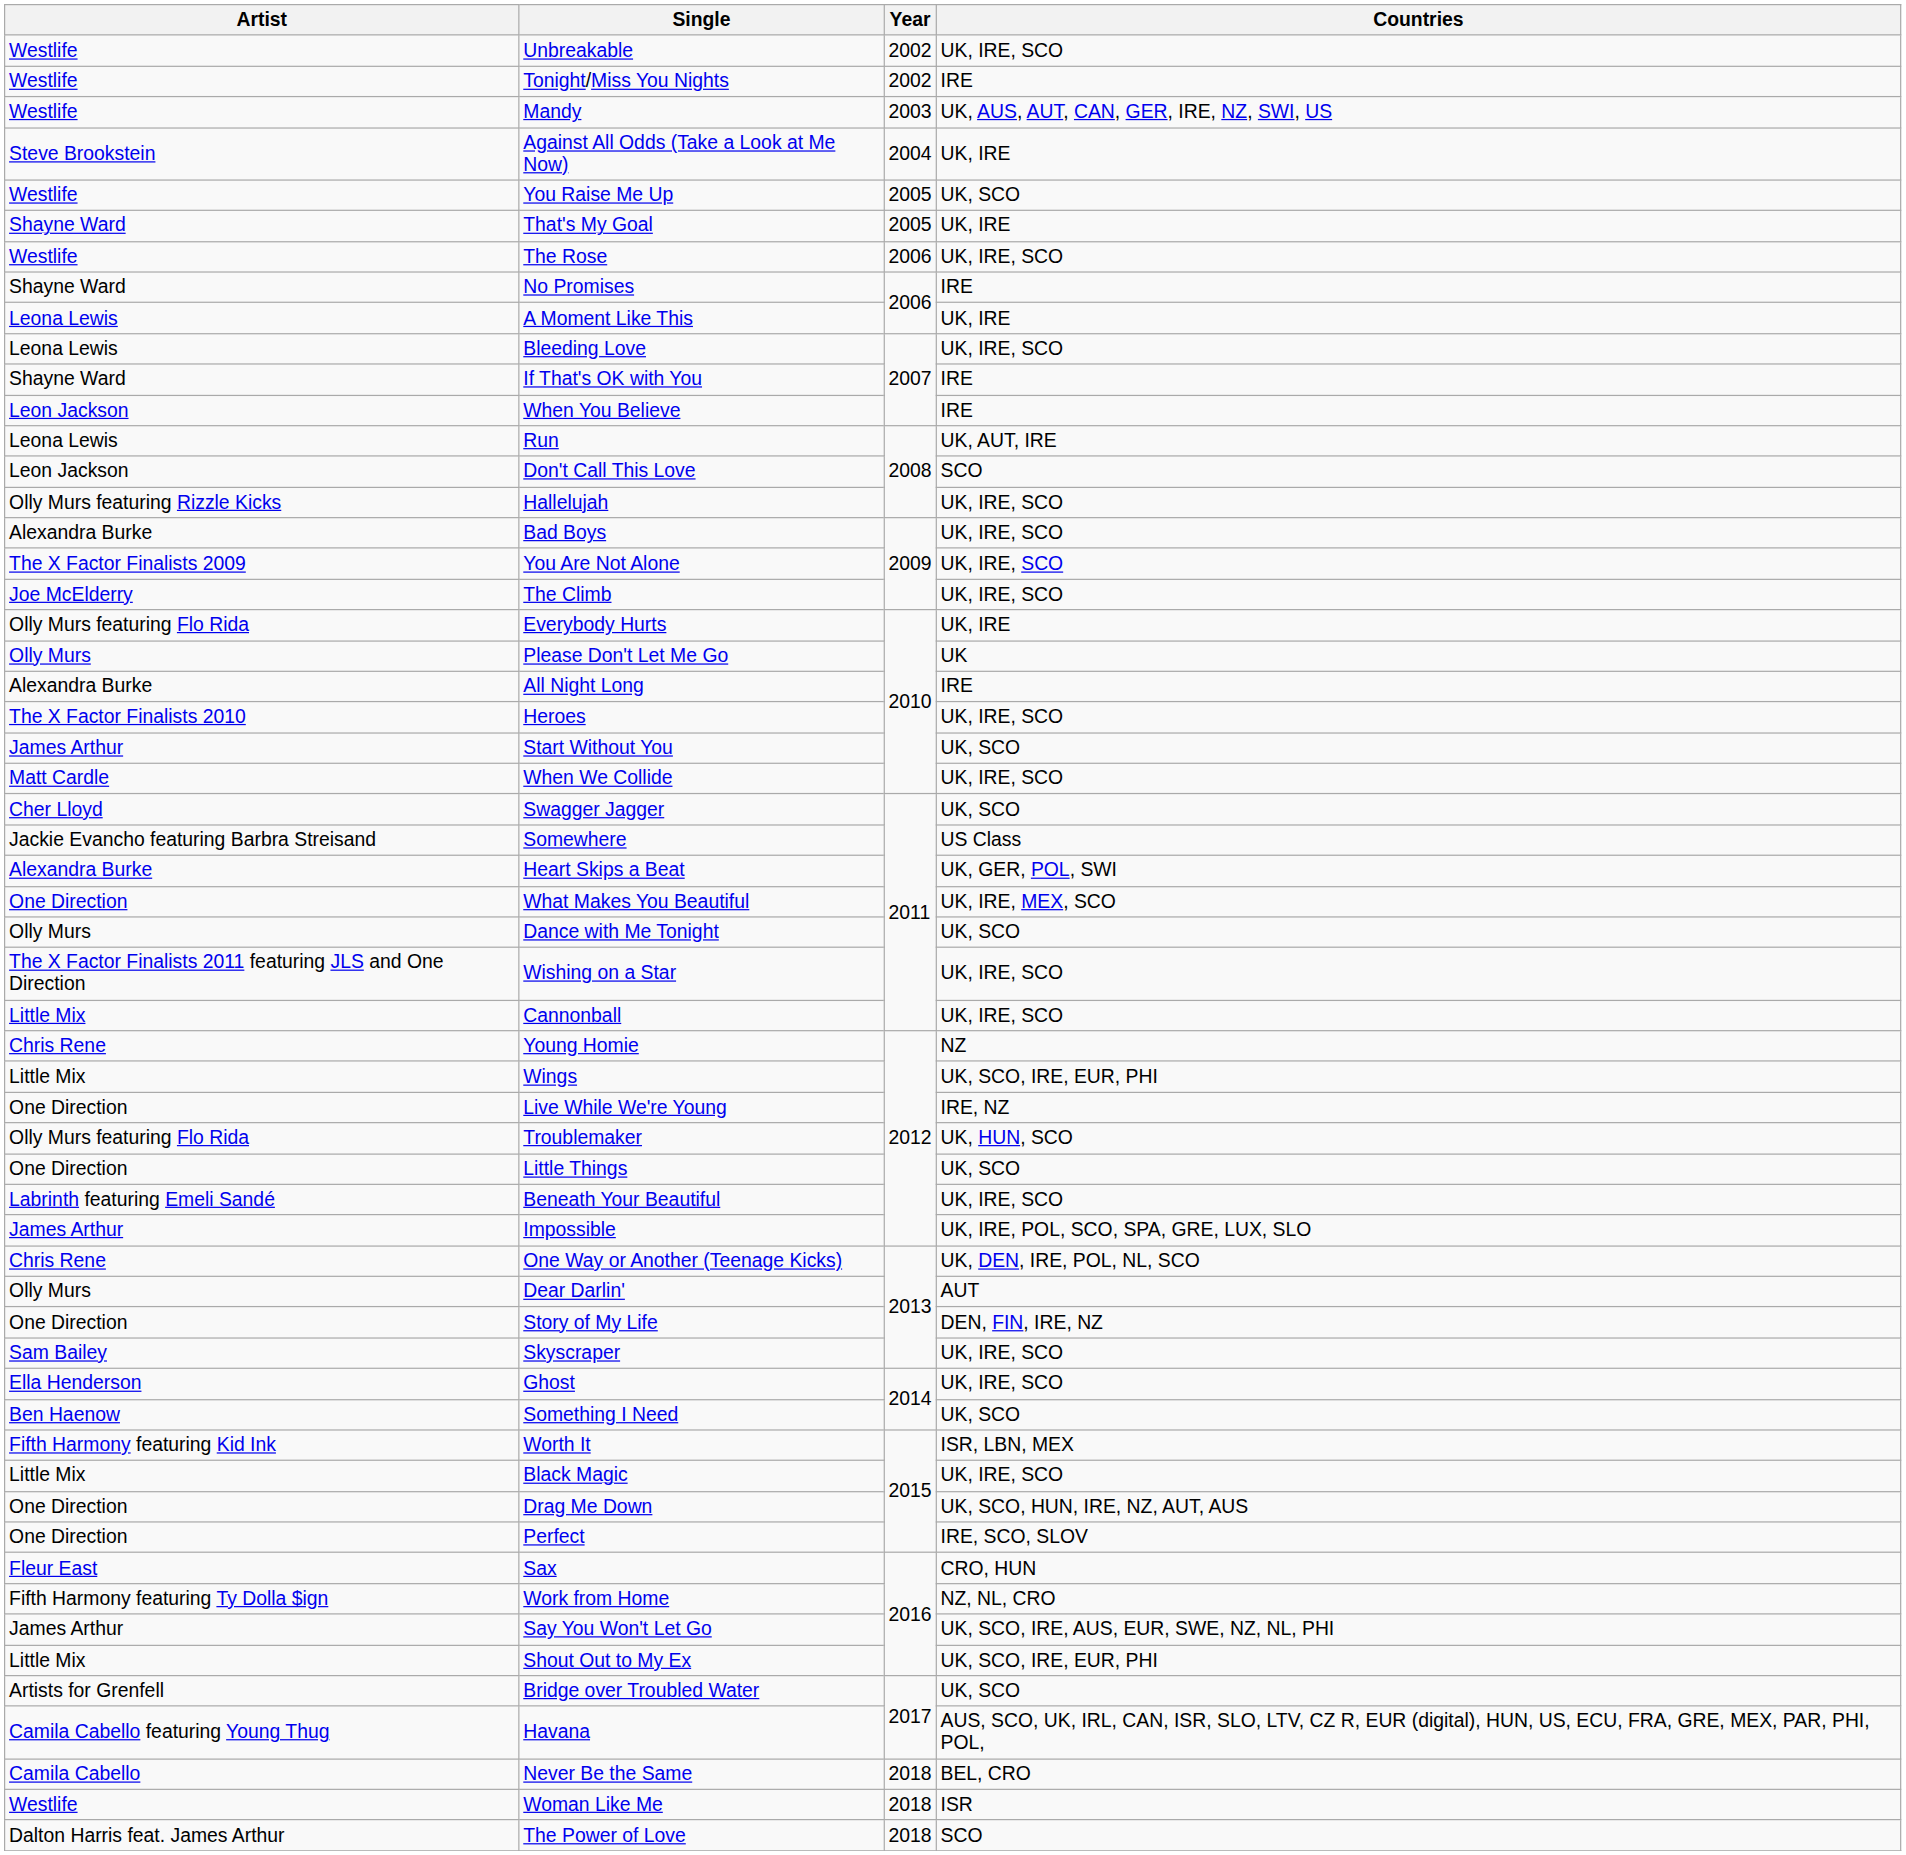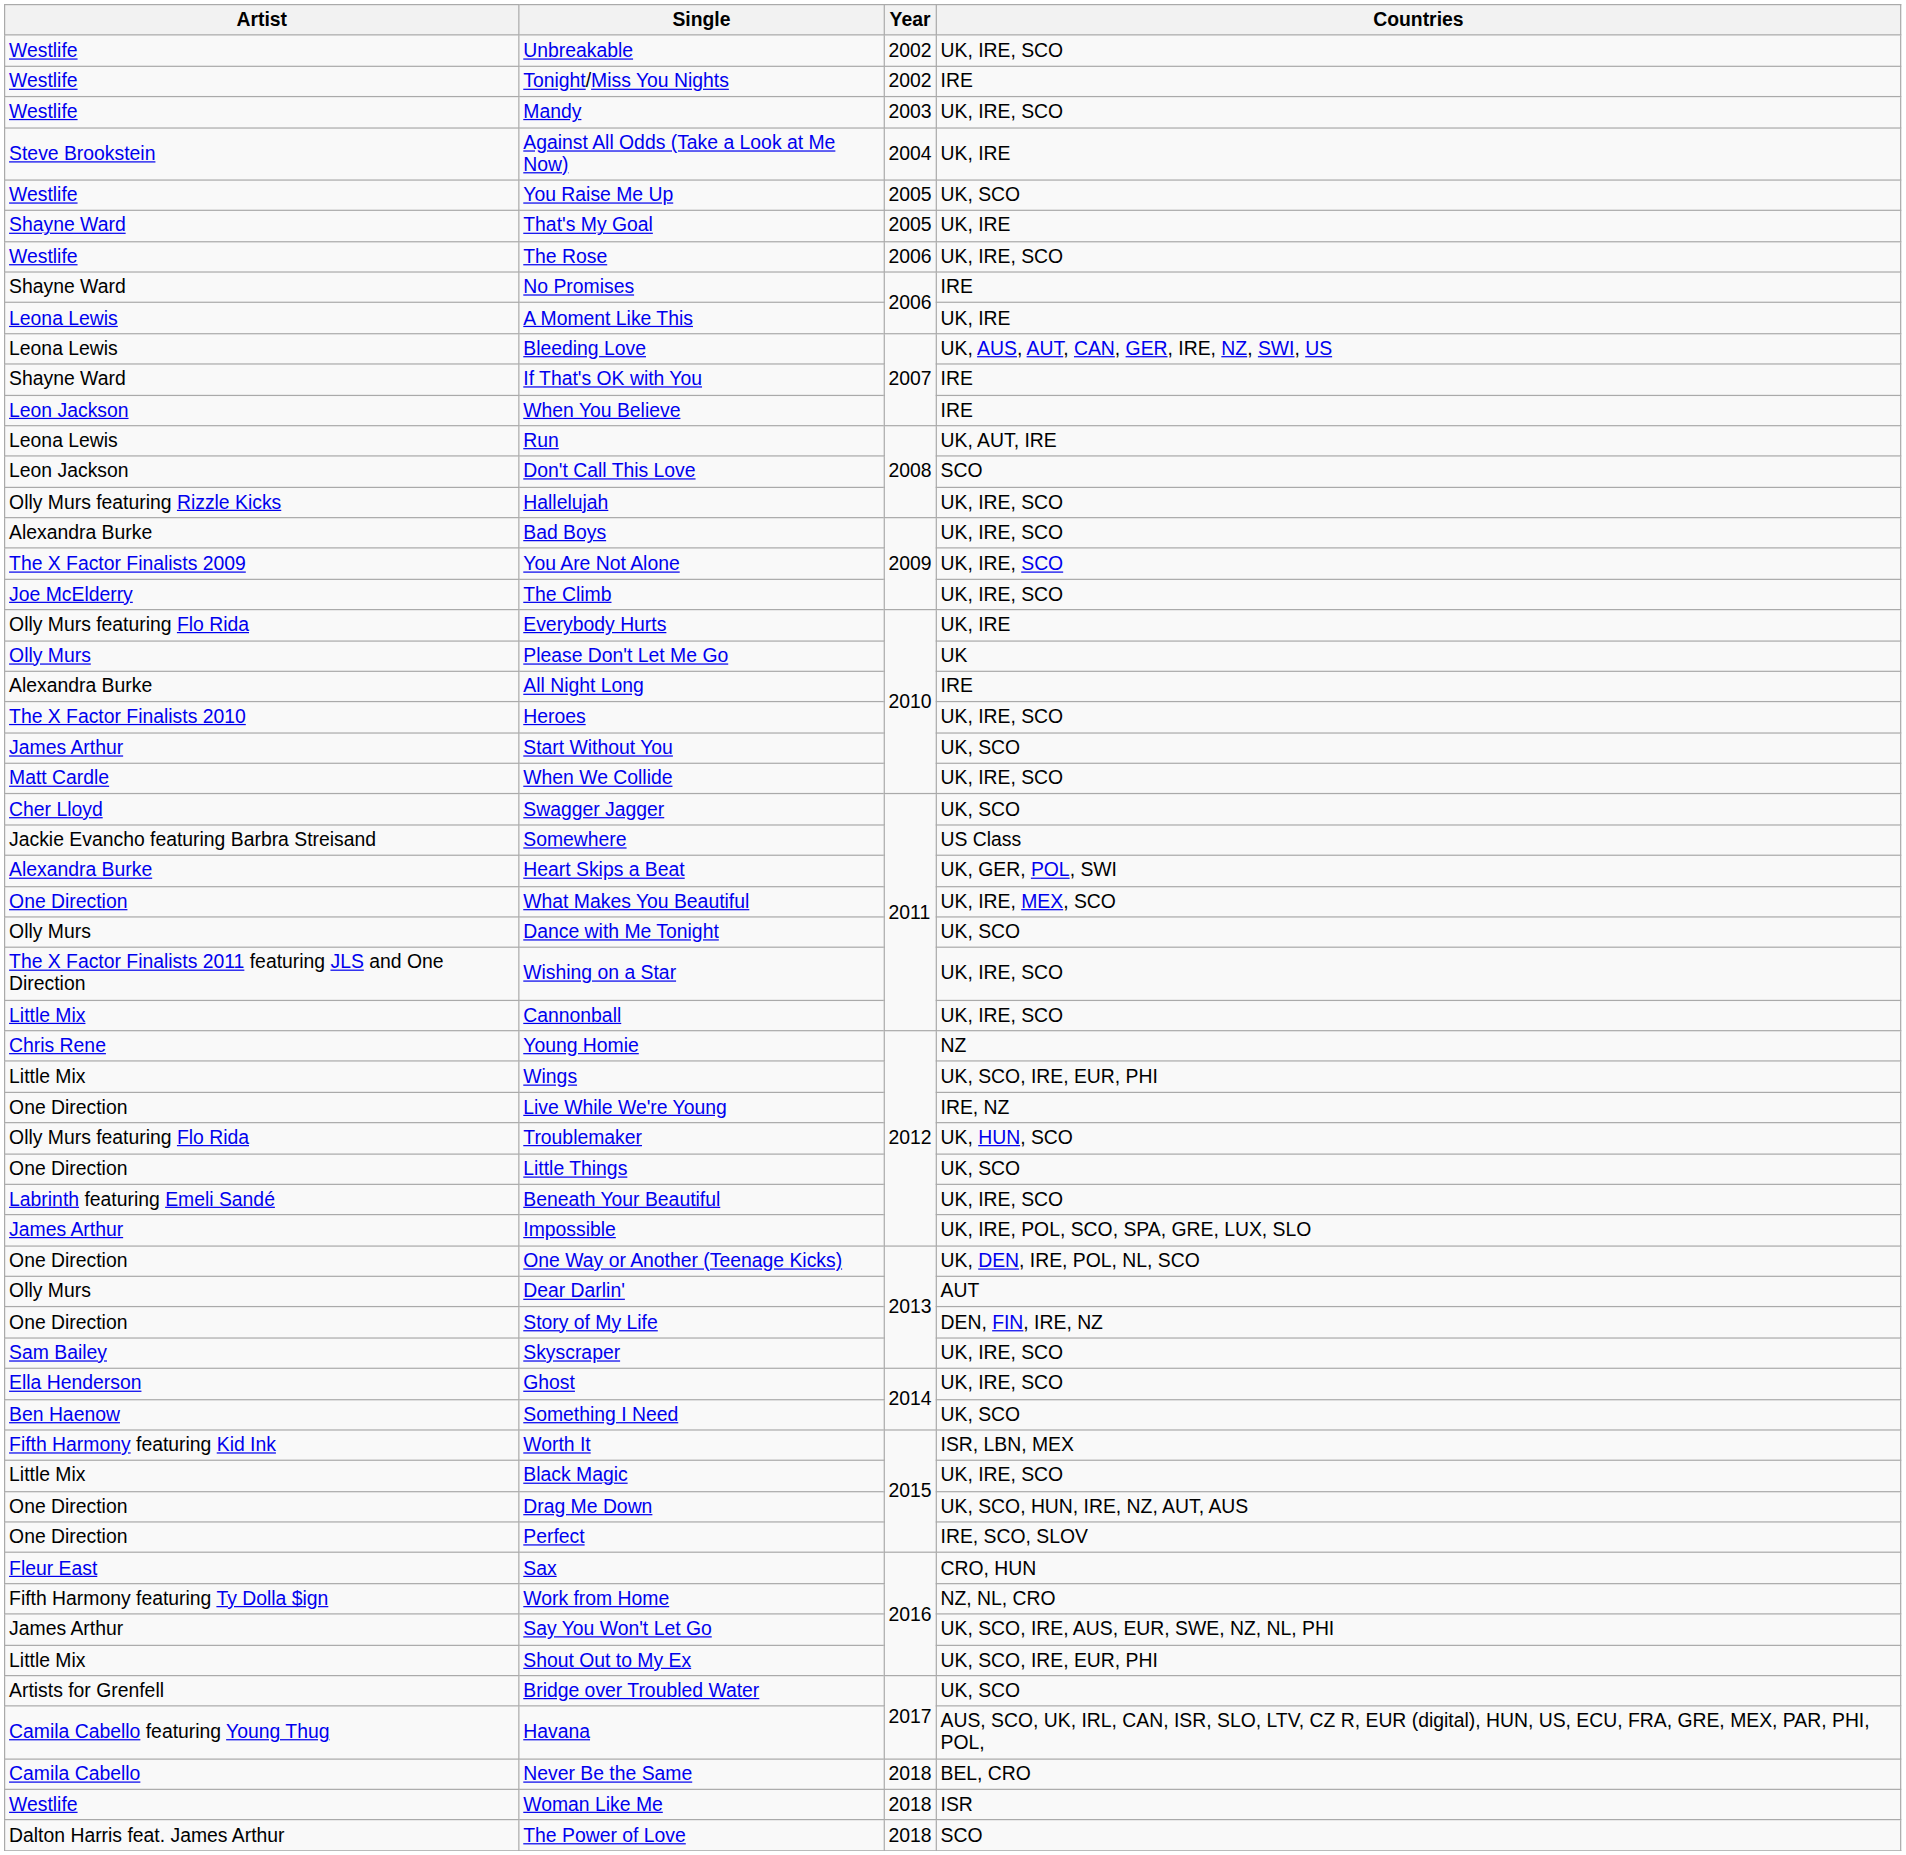 <table class="wikitable">
 <tr>
 <th>Artist</th>
 <th>Single</th>
 <th>Year</th>
 <th>Countries</th>
 </tr>
 <tr>
 <td><a href='#'>Westlife</a></td>
 <td><a href='#'>Unbreakable</a></td>
 <td>2002</td>
 <td>UK, IRE, SCO</td>
 </tr>
 <tr>
 <td><a href='#'>Westlife</a></td>
 <td><a href='#'>Tonight</a>/<a href='#'>Miss You Nights</a></td>
 <td>2002</td>
 <td>IRE</td>
 </tr>
 <tr>
 <td><a href='#'>Westlife</a></td>
 <td><a href='#'>Mandy</a></td>
 <td>2003</td>
-<td>UK, <a href='#'>AUS</a>, <a href='#'>AUT</a>, <a href='#'>CAN</a>, <a href='#'>GER</a>, IRE, <a href='#'>NZ</a>, <a href='#'>SWI</a>, <a href='#'>US</a></td>
+<td>UK, IRE, SCO</td>
 </tr>
 <tr>
 <td><a href='#'>Steve Brookstein</a></td>
 <td><a href='#'>Against All Odds (Take a Look at Me Now)</a></td>
 <td>2004</td>
 <td>UK, IRE</td>
 </tr>
 <tr>
 <td><a href='#'>Westlife</a></td>
 <td><a href='#'>You Raise Me Up</a></td>
 <td>2005</td>
 <td>UK, SCO</td>
 </tr>
 <tr>
 <td><a href='#'>Shayne Ward</a></td>
 <td><a href='#'>That's My Goal</a></td>
 <td>2005</td>
 <td>UK, IRE</td>
 </tr>
 <tr>
 <td><a href='#'>Westlife</a></td>
 <td><a href='#'>The Rose</a></td>
 <td>2006</td>
 <td>UK, IRE, SCO</td>
 </tr>
 <tr>
 <td>Shayne Ward</td>
 <td><a href='#'>No Promises</a></td>
 <td rowspan="2">2006</td>
 <td>IRE</td>
 </tr>
 <tr>
 <td><a href='#'>Leona Lewis</a></td>
 <td><a href='#'>A Moment Like This</a></td>
 <td>UK, IRE</td>
 </tr>
 <tr>
 <td>Leona Lewis</td>
 <td><a href='#'>Bleeding Love</a></td>
 <td rowspan="3">2007</td>
-<td>UK, IRE, SCO</td>
+<td>UK, <a href='#'>AUS</a>, <a href='#'>AUT</a>, <a href='#'>CAN</a>, <a href='#'>GER</a>, IRE, <a href='#'>NZ</a>, <a href='#'>SWI</a>, <a href='#'>US</a></td>
 </tr>
 <tr>
 <td>Shayne Ward</td>
 <td><a href='#'>If That's OK with You</a></td>
 <td>IRE</td>
 </tr>
 <tr>
 <td><a href='#'>Leon Jackson</a></td>
 <td><a href='#'>When You Believe</a></td>
 <td>IRE</td>
 </tr>
 <tr>
 <td>Leona Lewis</td>
 <td><a href='#'>Run</a></td>
 <td rowspan="3">2008</td>
 <td>UK, AUT, IRE</td>
 </tr>
 <tr>
 <td>Leon Jackson</td>
 <td><a href='#'>Don't Call This Love</a></td>
 <td>SCO</td>
 </tr>
 <tr>
 <td>Olly Murs featuring <a href='#'>Rizzle Kicks</a></td>
 <td><a href='#'>Hallelujah</a></td>
 <td>UK, IRE, SCO</td>
 </tr>
 <tr>
 <td>Alexandra Burke</td>
 <td><a href='#'>Bad Boys</a></td>
 <td rowspan="3">2009</td>
 <td>UK, IRE, SCO</td>
 </tr>
 <tr>
 <td><a href='#'>The X Factor Finalists 2009</a></td>
 <td><a href='#'>You Are Not Alone</a></td>
 <td>UK, IRE, <a href='#'>SCO</a></td>
 </tr>
 <tr>
 <td><a href='#'>Joe McElderry</a></td>
 <td><a href='#'>The Climb</a></td>
 <td>UK, IRE, SCO</td>
 </tr>
 <tr>
 <td>Olly Murs featuring <a href='#'>Flo Rida</a></td>
 <td><a href='#'>Everybody Hurts</a></td>
 <td rowspan="6">2010</td>
 <td>UK, IRE</td>
 </tr>
 <tr>
 <td><a href='#'>Olly Murs</a></td>
 <td><a href='#'>Please Don't Let Me Go</a></td>
 <td>UK</td>
 </tr>
 <tr>
 <td>Alexandra Burke</td>
 <td><a href='#'>All Night Long</a></td>
 <td>IRE</td>
 </tr>
 <tr>
 <td><a href='#'>The X Factor Finalists 2010</a></td>
 <td><a href='#'>Heroes</a></td>
 <td>UK, IRE, SCO</td>
 </tr>
 <tr>
 <td><a href='#'>James Arthur</a></td>
 <td><a href='#'>Start Without You</a></td>
 <td>UK, SCO</td>
 </tr>
 <tr>
 <td><a href='#'>Matt Cardle</a></td>
 <td><a href='#'>When We Collide</a></td>
 <td>UK, IRE, SCO</td>
 </tr>
 <tr>
 <td><a href='#'>Cher Lloyd</a></td>
 <td><a href='#'>Swagger Jagger</a></td>
 <td rowspan="7">2011</td>
 <td>UK, SCO</td>
 </tr>
 <tr>
 <td>Jackie Evancho featuring Barbra Streisand</td>
 <td><a href='#'>Somewhere</a></td>
 <td>US Class</td>
 </tr>
 <tr>
 <td><a href='#'>Alexandra Burke</a></td>
 <td><a href='#'>Heart Skips a Beat</a></td>
 <td>UK, GER, <a href='#'>POL</a>, SWI</td>
 </tr>
 <tr>
 <td><a href='#'>One Direction</a></td>
 <td><a href='#'>What Makes You Beautiful</a></td>
 <td>UK, IRE, <a href='#'>MEX</a>, SCO</td>
 </tr>
 <tr>
 <td>Olly Murs</td>
 <td><a href='#'>Dance with Me Tonight</a></td>
 <td>UK, SCO</td>
 </tr>
 <tr>
 <td><a href='#'>The X Factor Finalists 2011</a> featuring <a href='#'>JLS</a> and One Direction</td>
 <td><a href='#'>Wishing on a Star</a></td>
 <td>UK, IRE, SCO</td>
 </tr>
 <tr>
 <td><a href='#'>Little Mix</a></td>
 <td><a href='#'>Cannonball</a></td>
 <td>UK, IRE, SCO</td>
 </tr>
 <tr>
 <td><a href='#'>Chris Rene</a></td>
 <td><a href='#'>Young Homie</a></td>
 <td rowspan="7">2012</td>
 <td>NZ</td>
 </tr>
 <tr>
 <td>Little Mix</td>
 <td><a href='#'>Wings</a></td>
 <td>UK, SCO, IRE, EUR, PHI</td>
 </tr>
 <tr>
 <td>One Direction</td>
 <td><a href='#'>Live While We're Young</a></td>
 <td>IRE, NZ</td>
 </tr>
 <tr>
 <td>Olly Murs featuring <a href='#'>Flo Rida</a></td>
 <td><a href='#'>Troublemaker</a></td>
 <td>UK, <a href='#'>HUN</a>, SCO</td>
 </tr>
 <tr>
 <td>One Direction</td>
 <td><a href='#'>Little Things</a></td>
 <td>UK, SCO</td>
 </tr>
 <tr>
 <td><a href='#'>Labrinth</a> featuring <a href='#'>Emeli Sandé</a></td>
 <td><a href='#'>Beneath Your Beautiful</a></td>
 <td>UK, IRE, SCO</td>
 </tr>
 <tr>
 <td><a href='#'>James Arthur</a></td>
 <td><a href='#'>Impossible</a></td>
 <td>UK, IRE, POL, SCO, SPA, GRE, LUX, SLO</td>
 </tr>
 <tr>
-<td><a href='#'>Chris Rene</a></td>
+<td>One Direction</td>
 <td><a href='#'>One Way or Another (Teenage Kicks)</a></td>
 <td rowspan="4">2013</td>
 <td>UK, <a href='#'>DEN</a>, IRE, POL, NL, SCO</td>
 </tr>
 <tr>
 <td>Olly Murs</td>
 <td><a href='#'>Dear Darlin'</a></td>
 <td>AUT</td>
 </tr>
 <tr>
 <td>One Direction</td>
 <td><a href='#'>Story of My Life</a></td>
 <td>DEN, <a href='#'>FIN</a>, IRE, NZ</td>
 </tr>
 <tr>
 <td><a href='#'>Sam Bailey</a></td>
 <td><a href='#'>Skyscraper</a></td>
 <td>UK, IRE, SCO</td>
 </tr>
 <tr>
 <td><a href='#'>Ella Henderson</a></td>
 <td><a href='#'>Ghost</a></td>
 <td rowspan="2">2014</td>
 <td>UK, IRE, SCO</td>
 </tr>
 <tr>
 <td><a href='#'>Ben Haenow</a></td>
 <td><a href='#'>Something I Need</a></td>
 <td>UK, SCO</td>
 </tr>
 <tr>
 <td><a href='#'>Fifth Harmony</a> featuring <a href='#'>Kid Ink</a></td>
 <td><a href='#'>Worth It</a></td>
 <td rowspan="4">2015</td>
 <td>ISR, LBN, MEX</td>
 </tr>
 <tr>
 <td>Little Mix</td>
 <td><a href='#'>Black Magic</a></td>
 <td>UK, IRE, SCO</td>
 </tr>
 <tr>
 <td>One Direction</td>
 <td><a href='#'>Drag Me Down</a></td>
 <td>UK, SCO, HUN, IRE, NZ, AUT, AUS</td>
 </tr>
 <tr>
 <td>One Direction</td>
 <td><a href='#'>Perfect</a></td>
 <td>IRE, SCO, SLOV</td>
 </tr>
 <tr>
 <td><a href='#'>Fleur East</a></td>
 <td><a href='#'>Sax</a></td>
 <td rowspan="4">2016</td>
 <td>CRO, HUN</td>
 </tr>
 <tr>
 <td>Fifth Harmony featuring <a href='#'>Ty Dolla $ign</a></td>
 <td><a href='#'>Work from Home</a></td>
 <td>NZ, NL, CRO</td>
 </tr>
 <tr>
 <td>James Arthur</td>
 <td><a href='#'>Say You Won't Let Go</a></td>
 <td>UK, SCO, IRE, AUS, EUR, SWE, NZ, NL, PHI</td>
 </tr>
 <tr>
 <td>Little Mix</td>
 <td><a href='#'>Shout Out to My Ex</a></td>
 <td>UK, SCO, IRE, EUR, PHI</td>
 </tr>
 <tr>
 <td>Artists for Grenfell</td>
 <td><a href='#'>Bridge over Troubled Water</a></td>
 <td rowspan="2">2017</td>
 <td>UK, SCO</td>
 </tr>
 <tr>
 <td><a href='#'>Camila Cabello</a> featuring <a href='#'>Young Thug</a></td>
 <td><a href='#'>Havana</a></td>
 <td>AUS, SCO, UK, IRL, CAN, ISR, SLO, LTV, CZ R, EUR (digital), HUN, US, ECU, FRA, GRE, MEX, PAR, PHI, POL,</td>
 </tr>
 <tr>
 <td><a href='#'>Camila Cabello</a></td>
 <td><a href='#'>Never Be the Same</a></td>
 <td>2018</td>
 <td>BEL, CRO</td>
 </tr>
 <tr>
 <td><a href='#'>Westlife</a></td>
 <td><a href='#'>Woman Like Me</a></td>
 <td>2018</td>
 <td>ISR</td>
 </tr>
 <tr>
 <td>Dalton Harris feat. James Arthur</td>
 <td><a href='#'>The Power of Love</a></td>
 <td>2018</td>
 <td>SCO</td>
 </tr>
 <tr>
 </tr>
 </table>
